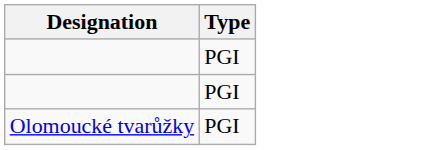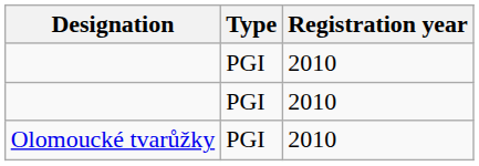 <table class="wikitable">
 <tr>
 <th>Designation</th>
 <th>Type</th>
+<th>Registration year</th>
 </tr>
 <tr>
 <td></td>
 <td>PGI</td>
+<td>2010</td>
 </tr>
 <tr>
 <td></td>
 <td>PGI</td>
+<td>2010</td>
 </tr>
 <tr>
 <td><a href='#'>Olomoucké tvarůžky</a></td>
 <td>PGI</td>
+<td>2010</td>
 </tr>
 </table>
